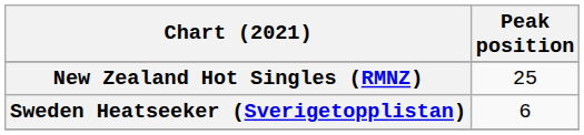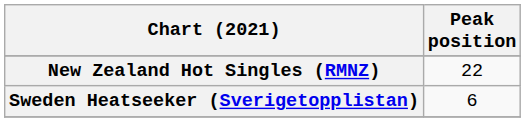 <table class="wikitable sortable plainrowheaders" style="text-align:center">
 <tr>
 <th scope="col">Chart (2021)</th>
 <th scope="col">Peak<br>position</th>
 </tr>
 <tr>
 </tr>
 <tr>
 <th scope="row">New Zealand Hot Singles (<a href='#'>RMNZ</a>)</th>
-<td>25</td>
+<td>22</td>
 </tr>
 <tr>
 <th scope="row">Sweden Heatseeker (<a href='#'>Sverigetopplistan</a>)</th>
 <td>6</td>
 </tr>
 <tr>
 </tr>
 </table>
